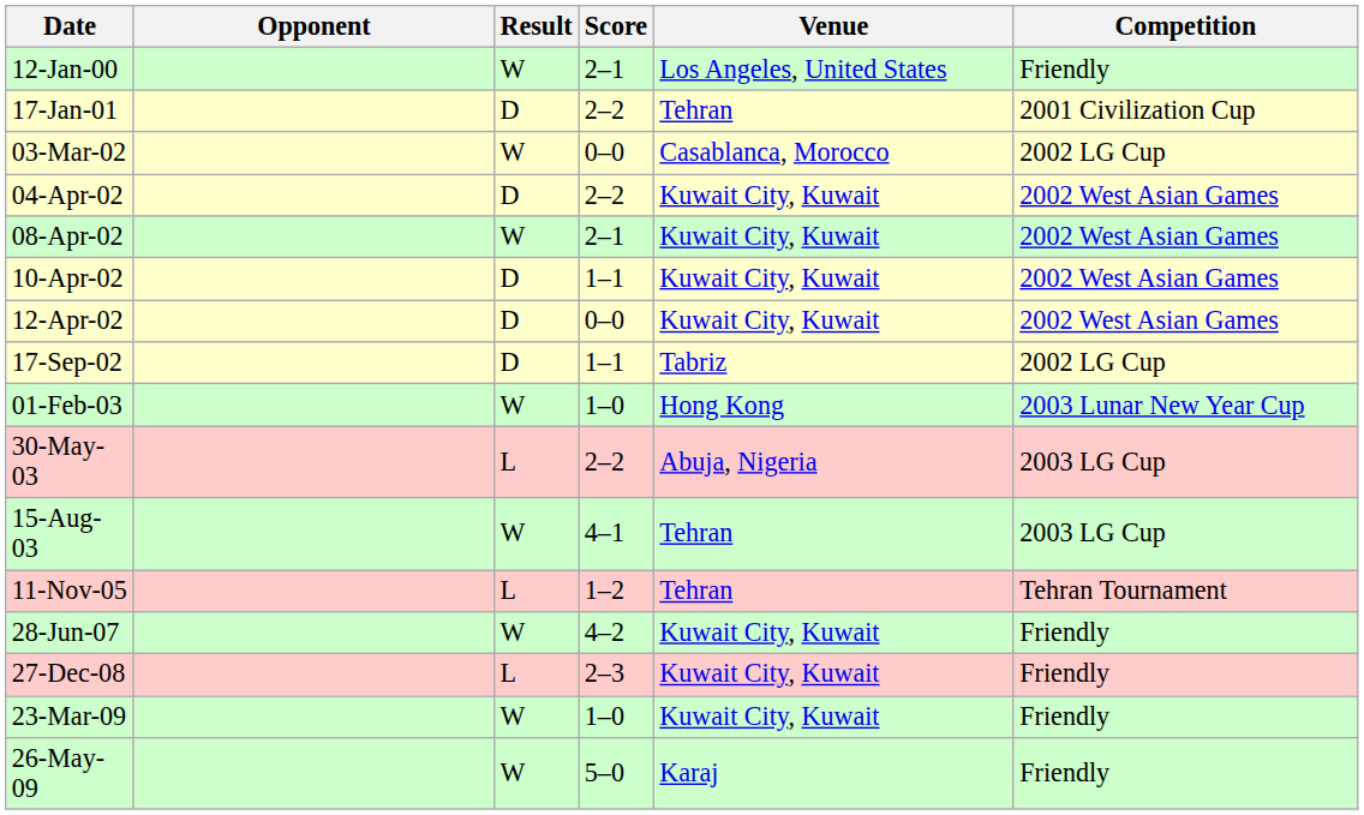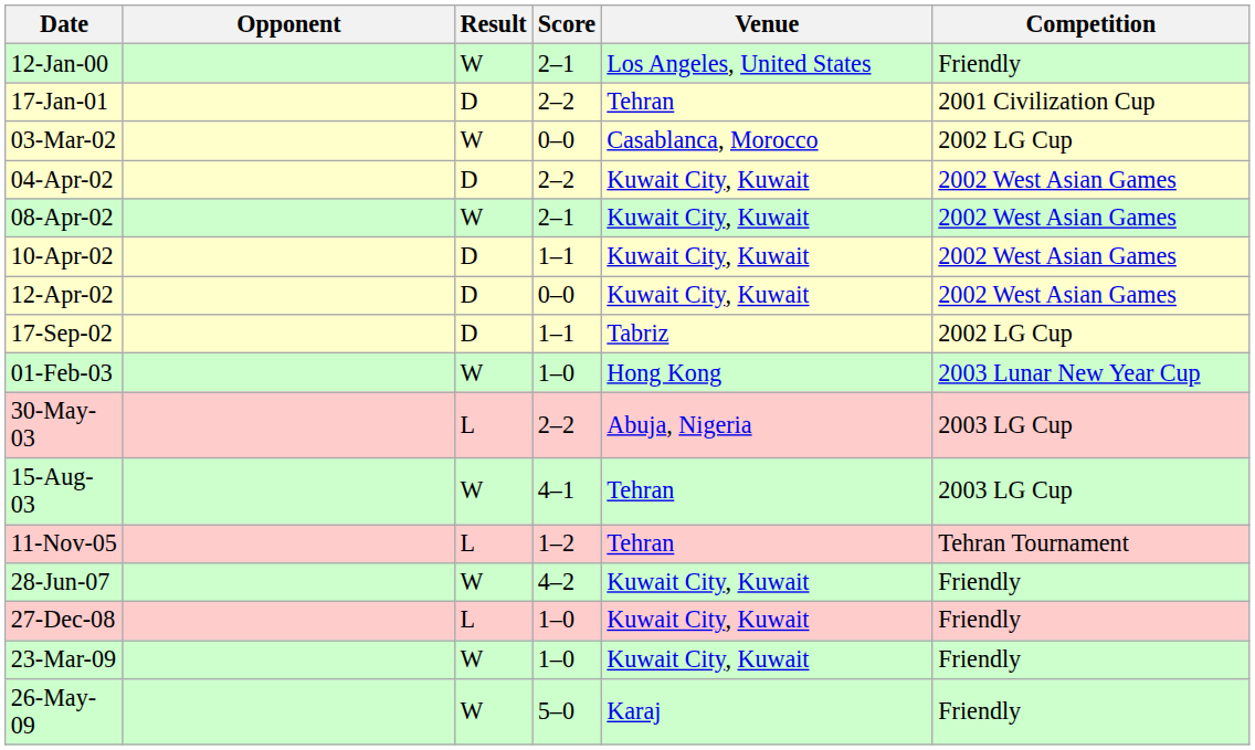 <table class="wikitable">
 <tr>
 <th width=70>Date</th>
 <th width=210>Opponent</th>
 <th>Result</th>
 <th>Score</th>
 <th width=210>Venue</th>
 <th width=200>Competition</th>
 </tr>
 <tr bgcolor=#CCFFCC>
 <td>12-Jan-00</td>
 <td></td>
 <td>W</td>
 <td>2–1</td>
 <td><a href='#'>Los Angeles</a>, <a href='#'>United States</a></td>
 <td>Friendly</td>
 </tr>
 <tr bgcolor=#FFFFCC>
 <td>17-Jan-01</td>
 <td></td>
 <td>D</td>
 <td>2–2</td>
 <td><a href='#'>Tehran</a></td>
 <td>2001 Civilization Cup</td>
 </tr>
 <tr bgcolor=#FFFFCC>
 <td>03-Mar-02</td>
 <td></td>
 <td>W</td>
 <td>0–0</td>
 <td><a href='#'>Casablanca</a>, <a href='#'>Morocco</a></td>
 <td>2002 LG Cup</td>
 </tr>
 <tr bgcolor=#FFFFCC>
 <td>04-Apr-02</td>
 <td></td>
 <td>D</td>
 <td>2–2</td>
 <td><a href='#'>Kuwait City</a>, <a href='#'>Kuwait</a></td>
 <td><a href='#'>2002 West Asian Games</a></td>
 </tr>
 <tr bgcolor=#CCFFCC>
 <td>08-Apr-02</td>
 <td></td>
 <td>W</td>
 <td>2–1</td>
 <td><a href='#'>Kuwait City</a>, <a href='#'>Kuwait</a></td>
 <td><a href='#'>2002 West Asian Games</a></td>
 </tr>
 <tr bgcolor=#FFFFCC>
 <td>10-Apr-02</td>
 <td></td>
 <td>D</td>
 <td>1–1</td>
 <td><a href='#'>Kuwait City</a>, <a href='#'>Kuwait</a></td>
 <td><a href='#'>2002 West Asian Games</a></td>
 </tr>
 <tr bgcolor=#FFFFCC>
 <td>12-Apr-02</td>
 <td></td>
 <td>D</td>
 <td>0–0</td>
 <td><a href='#'>Kuwait City</a>, <a href='#'>Kuwait</a></td>
 <td><a href='#'>2002 West Asian Games</a></td>
 </tr>
 <tr bgcolor=#FFFFCC>
 <td>17-Sep-02</td>
 <td></td>
 <td>D</td>
 <td>1–1</td>
 <td><a href='#'>Tabriz</a></td>
 <td>2002 LG Cup</td>
 </tr>
 <tr bgcolor=#CCFFCC>
 <td>01-Feb-03</td>
 <td></td>
 <td>W</td>
 <td>1–0</td>
 <td><a href='#'>Hong Kong</a></td>
 <td><a href='#'>2003 Lunar New Year Cup</a></td>
 </tr>
 <tr bgcolor=#FFCCCC>
 <td>30-May-03</td>
 <td></td>
 <td>L</td>
 <td>2–2</td>
 <td><a href='#'>Abuja</a>, <a href='#'>Nigeria</a></td>
 <td>2003 LG Cup</td>
 </tr>
 <tr bgcolor=#CCFFCC>
 <td>15-Aug-03</td>
 <td></td>
 <td>W</td>
 <td>4–1</td>
 <td><a href='#'>Tehran</a></td>
 <td>2003 LG Cup</td>
 </tr>
 <tr bgcolor=#FFCCCC>
 <td>11-Nov-05</td>
 <td></td>
 <td>L</td>
 <td>1–2</td>
 <td><a href='#'>Tehran</a></td>
 <td>Tehran Tournament</td>
 </tr>
 <tr bgcolor=#CCFFCC>
 <td>28-Jun-07</td>
 <td></td>
 <td>W</td>
 <td>4–2</td>
 <td><a href='#'>Kuwait City</a>, <a href='#'>Kuwait</a></td>
 <td>Friendly</td>
 </tr>
 <tr bgcolor=#FFCCCC>
 <td>27-Dec-08</td>
 <td></td>
 <td>L</td>
-<td>2–3</td>
+<td>1–0</td>
 <td><a href='#'>Kuwait City</a>, <a href='#'>Kuwait</a></td>
 <td>Friendly</td>
 </tr>
 <tr bgcolor=#CCFFCC>
 <td>23-Mar-09</td>
 <td></td>
 <td>W</td>
 <td>1–0</td>
 <td><a href='#'>Kuwait City</a>, <a href='#'>Kuwait</a></td>
 <td>Friendly</td>
 </tr>
 <tr bgcolor=#CCFFCC>
 <td>26-May-09</td>
 <td></td>
 <td>W</td>
 <td>5–0</td>
 <td><a href='#'>Karaj</a></td>
 <td>Friendly</td>
 </tr>
 </table>
